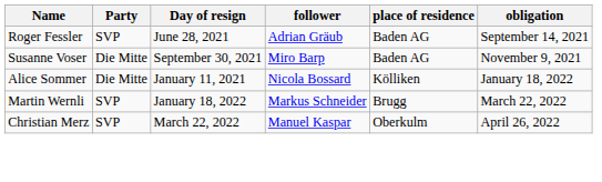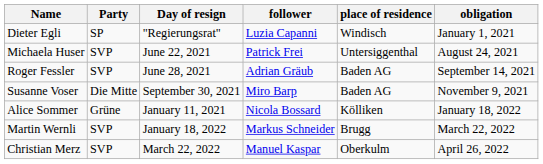 <table class="wikitable sortable zebra" style="text-align:left;">
 <tr>
 <th>Name</th>
 <th>Party</th>
 <th>Day of resign</th>
 <th>follower</th>
 <th>place of residence</th>
 <th>obligation</th>
+</tr>
+<tr>
+<td>Dieter Egli</td>
+<td>SP</td>
+<td>"Regierungsrat"</td>
+<td><a href='#'>Luzia Capanni</a></td>
+<td>Windisch</td>
+<td>January 1, 2021</td>
+</tr>
+<tr>
+<td>Michaela Huser</td>
+<td>SVP</td>
+<td>June 22, 2021</td>
+<td><a href='#'>Patrick Frei</a></td>
+<td>Untersiggenthal</td>
+<td>August 24, 2021</td>
 </tr>
 <tr>
 <td>Roger Fessler</td>
 <td>SVP</td>
 <td>June 28, 2021</td>
 <td><a href='#'>Adrian Gräub</a></td>
 <td>Baden AG</td>
 <td>September 14, 2021</td>
 </tr>
 <tr>
 <td>Susanne Voser</td>
 <td>Die Mitte</td>
 <td>September 30, 2021</td>
 <td><a href='#'>Miro Barp</a></td>
 <td>Baden AG</td>
 <td>November 9, 2021</td>
 </tr>
 <tr>
 <td>Alice Sommer</td>
-<td>Die Mitte</td>
+<td>Grüne</td>
 <td>January 11, 2021</td>
 <td><a href='#'>Nicola Bossard</a></td>
 <td>Kölliken</td>
 <td>January 18, 2022</td>
 </tr>
 <tr>
 <td>Martin Wernli</td>
 <td>SVP</td>
 <td>January 18, 2022</td>
 <td><a href='#'>Markus Schneider</a></td>
 <td>Brugg</td>
 <td>March 22, 2022</td>
 </tr>
 <tr>
 <td>Christian Merz</td>
 <td>SVP</td>
 <td>March 22, 2022</td>
 <td><a href='#'>Manuel Kaspar</a></td>
 <td>Oberkulm</td>
 <td>April 26, 2022</td>
 </tr>
 </table>
